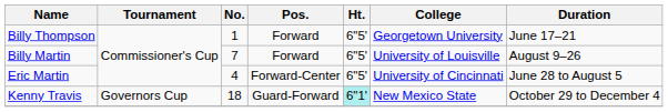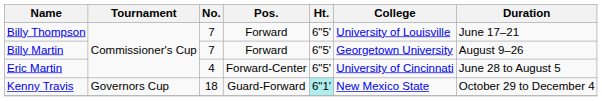 <table class="wikitable" border="1">
 <tr>
 <th>Name</th>
 <th>Tournament</th>
 <th>No.</th>
 <th>Pos.</th>
 <th>Ht.</th>
 <th>College</th>
 <th>Duration</th>
 </tr>
 <tr>
 <td><a href='#'>Billy Thompson</a></td>
 <td rowspan="3">Commissioner's Cup</td>
-<td align=center>1</td>
+<td align=center>7</td>
 <td align=center>Forward</td>
 <td align=center>6"5'</td>
-<td><a href='#'>Georgetown University</a></td>
+<td><a href='#'>University of Louisville</a></td>
 <td>June 17–21</td>
 </tr>
 <tr>
 <td><a href='#'>Billy Martin</a></td>
 <td align=center>7</td>
 <td align=center>Forward</td>
 <td align=center>6"5'</td>
-<td><a href='#'>University of Louisville</a></td>
+<td><a href='#'>Georgetown University</a></td>
 <td>August 9–26</td>
 </tr>
 <tr>
 <td><a href='#'>Eric Martin</a></td>
 <td align=center>4</td>
 <td align=center>Forward-Center</td>
 <td align=center>6"5'</td>
 <td><a href='#'>University of Cincinnati</a></td>
 <td>June 28 to August 5</td>
 </tr>
 <tr>
 <td><a href='#'>Kenny Travis</a></td>
 <td>Governors Cup</td>
 <td align=center>18</td>
 <td align=center>Guard-Forward</td>
 <td align=center style="background: paleturquoise;">6"1'</td>
 <td><a href='#'>New Mexico State</a></td>
 <td>October 29 to December 4</td>
 </tr>
 <tr>
 </tr>
 </table>
